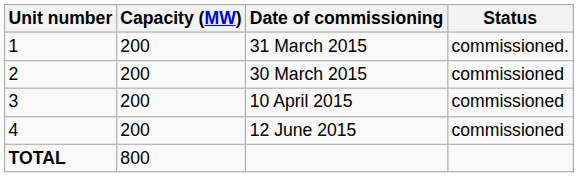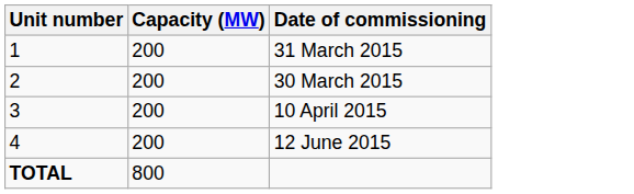 <table class="wikitable">
 <tr>
 <th>Unit number</th>
 <th>Capacity (<a href='#'>MW</a>)</th>
 <th>Date of commissioning</th>
-<th>Status</th>
 </tr>
 <tr>
 <td>1</td>
 <td>200</td>
 <td>31 March 2015</td>
-<td>commissioned.</td>
 </tr>
 <tr>
 <td>2</td>
 <td>200</td>
 <td>30 March 2015</td>
-<td>commissioned</td>
 </tr>
 <tr>
 <td>3</td>
 <td>200</td>
 <td>10 April 2015</td>
-<td>commissioned</td>
 </tr>
 <tr>
 <td>4</td>
 <td>200</td>
 <td>12 June 2015</td>
-<td>commissioned</td>
 </tr>
 <tr>
 <td><strong>TOTAL</strong></td>
 <td>800</td>
 <td></td>
-<td></td>
 </tr>
 </table>
